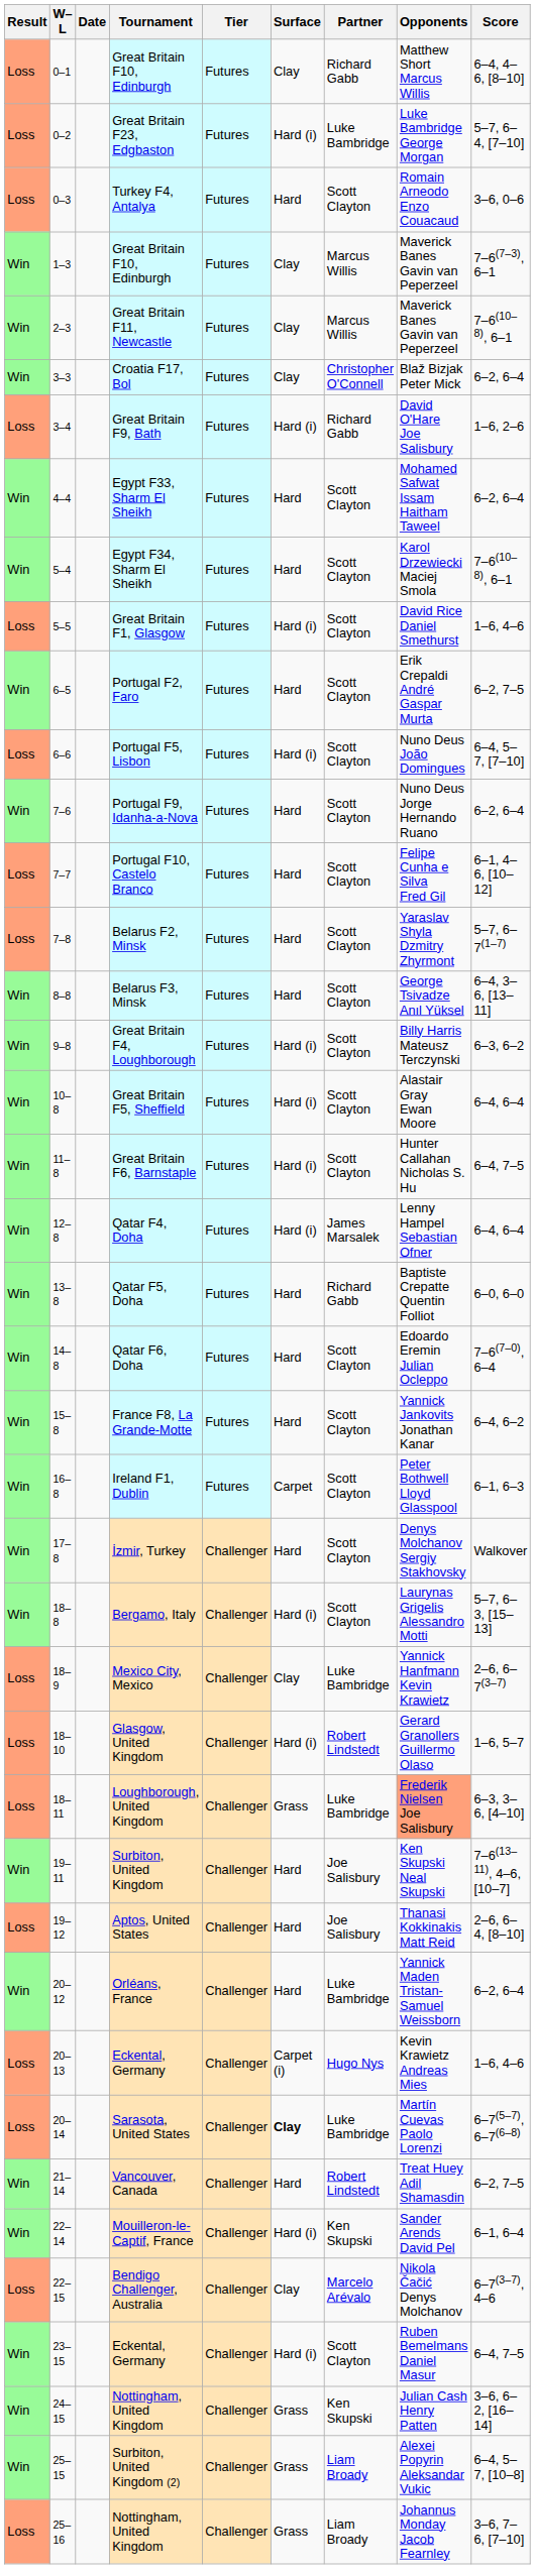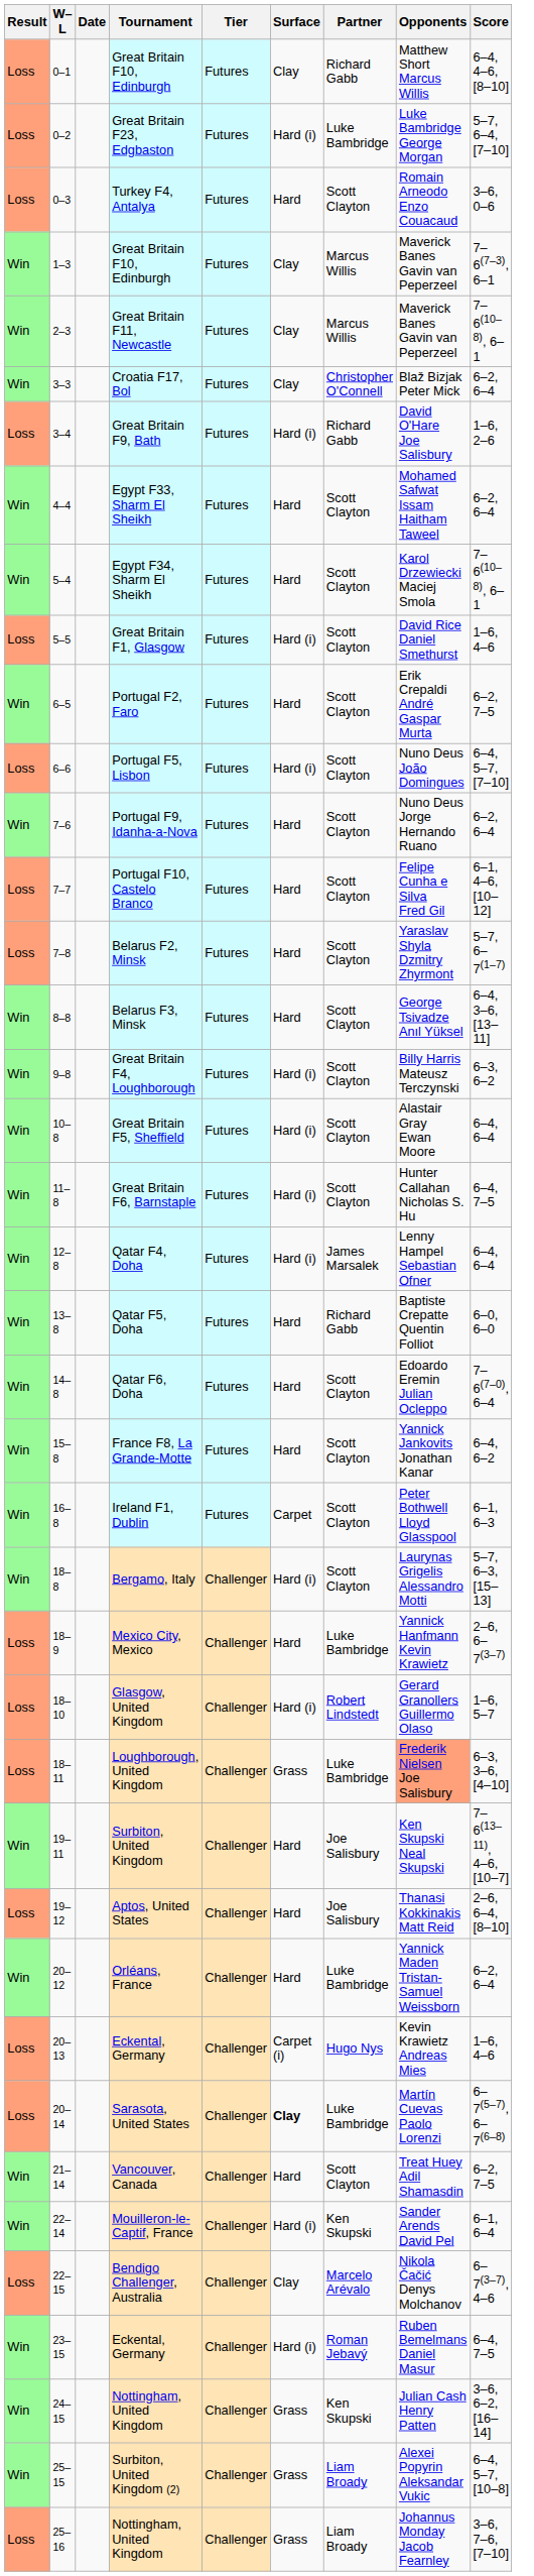 <table class="sortable wikitable">
 <tr>
 <th>Result</th>
 <th class="unsortable">W–L</th>
 <th>Date</th>
 <th>Tournament</th>
 <th>Tier</th>
 <th>Surface</th>
 <th>Partner</th>
 <th>Opponents</th>
 <th class="unsortable">Score</th>
 </tr>
 <tr>
 <td bgcolor=FFA07A>Loss</td>
 <td><small>0–1</small></td>
 <td></td>
 <td style="background:#cffcff;">Great Britain F10, <a href='#'>Edinburgh</a></td>
 <td style="background:#cffcff;">Futures</td>
 <td>Clay</td>
 <td> Richard Gabb</td>
 <td> Matthew Short<br> <a href='#'>Marcus Willis</a></td>
 <td>6–4, 4–6, [8–10]</td>
 </tr>
 <tr>
 <td bgcolor=FFA07A>Loss</td>
 <td><small>0–2</small></td>
 <td></td>
 <td style="background:#cffcff;">Great Britain F23, <a href='#'>Edgbaston</a></td>
 <td style="background:#cffcff;">Futures</td>
 <td>Hard (i)</td>
 <td> Luke Bambridge</td>
 <td> <a href='#'>Luke Bambridge</a><br> <a href='#'>George Morgan</a></td>
 <td>5–7, 6–4, [7–10]</td>
 </tr>
 <tr>
 <td bgcolor=FFA07A>Loss</td>
 <td><small>0–3</small></td>
 <td></td>
 <td style="background:#cffcff;">Turkey F4, <a href='#'>Antalya</a></td>
 <td style="background:#cffcff;">Futures</td>
 <td>Hard</td>
 <td> Scott Clayton</td>
 <td> <a href='#'>Romain Arneodo</a><br> <a href='#'>Enzo Couacaud</a></td>
 <td>3–6, 0–6</td>
 </tr>
 <tr>
 <td bgcolor=98FB98>Win</td>
 <td><small>1–3</small></td>
 <td></td>
 <td style="background:#cffcff;">Great Britain F10, Edinburgh</td>
 <td style="background:#cffcff;">Futures</td>
 <td>Clay</td>
 <td> Marcus Willis</td>
 <td> Maverick Banes<br> Gavin van Peperzeel</td>
 <td>7–6<sup>(7–3)</sup>, 6–1</td>
 </tr>
 <tr>
 <td bgcolor=98FB98>Win</td>
 <td><small>2–3</small></td>
 <td></td>
 <td style="background:#cffcff;">Great Britain F11, <a href='#'>Newcastle</a></td>
 <td style="background:#cffcff;">Futures</td>
 <td>Clay</td>
 <td> Marcus Willis</td>
 <td> Maverick Banes<br> Gavin van Peperzeel</td>
 <td>7–6<sup>(10–8)</sup>, 6–1</td>
 </tr>
 <tr>
 <td bgcolor=98FB98>Win</td>
 <td><small>3–3</small></td>
 <td></td>
 <td style="background:#cffcff;">Croatia F17, <a href='#'>Bol</a></td>
 <td style="background:#cffcff;">Futures</td>
 <td>Clay</td>
 <td> <a href='#'>Christopher O'Connell</a></td>
 <td> Blaž Bizjak<br> Peter Mick</td>
 <td>6–2, 6–4</td>
 </tr>
 <tr>
 <td bgcolor=FFA07A>Loss</td>
 <td><small>3–4</small></td>
 <td></td>
 <td style="background:#cffcff;">Great Britain F9, <a href='#'>Bath</a></td>
 <td style="background:#cffcff;">Futures</td>
 <td>Hard (i)</td>
 <td> Richard Gabb</td>
 <td> <a href='#'>David O'Hare</a><br> <a href='#'>Joe Salisbury</a></td>
 <td>1–6, 2–6</td>
 </tr>
 <tr>
 <td bgcolor=98FB98>Win</td>
 <td><small>4–4</small></td>
 <td></td>
 <td style="background:#cffcff;">Egypt F33, <a href='#'>Sharm El Sheikh</a></td>
 <td style="background:#cffcff;">Futures</td>
 <td>Hard</td>
 <td> Scott Clayton</td>
 <td> <a href='#'>Mohamed Safwat</a><br> <a href='#'>Issam Haitham Taweel</a></td>
 <td>6–2, 6–4</td>
 </tr>
 <tr>
 <td bgcolor=98FB98>Win</td>
 <td><small>5–4</small></td>
 <td></td>
 <td style="background:#cffcff;">Egypt F34, Sharm El Sheikh</td>
 <td style="background:#cffcff;">Futures</td>
 <td>Hard</td>
 <td> Scott Clayton</td>
 <td> <a href='#'>Karol Drzewiecki</a><br> Maciej Smola</td>
 <td>7–6<sup>(10–8)</sup>, 6–1</td>
 </tr>
 <tr>
 <td bgcolor=FFA07A>Loss</td>
 <td><small>5–5</small></td>
 <td></td>
 <td style="background:#cffcff;">Great Britain F1, <a href='#'>Glasgow</a></td>
 <td style="background:#cffcff;">Futures</td>
 <td>Hard (i)</td>
 <td> Scott Clayton</td>
 <td> <a href='#'>David Rice</a><br> <a href='#'>Daniel Smethurst</a></td>
 <td>1–6, 4–6</td>
 </tr>
 <tr>
 <td bgcolor=98FB98>Win</td>
 <td><small>6–5</small></td>
 <td></td>
 <td style="background:#cffcff;">Portugal F2, <a href='#'>Faro</a></td>
 <td style="background:#cffcff;">Futures</td>
 <td>Hard</td>
 <td> Scott Clayton</td>
 <td> Erik Crepaldi<br> <a href='#'>André Gaspar Murta</a></td>
 <td>6–2, 7–5</td>
 </tr>
 <tr>
 <td bgcolor=FFA07A>Loss</td>
 <td><small>6–6</small></td>
 <td></td>
 <td style="background:#cffcff;">Portugal F5, <a href='#'>Lisbon</a></td>
 <td style="background:#cffcff;">Futures</td>
 <td>Hard (i)</td>
 <td> Scott Clayton</td>
 <td> Nuno Deus<br> <a href='#'>João Domingues</a></td>
 <td>6–4, 5–7, [7–10]</td>
 </tr>
 <tr>
 <td bgcolor=98FB98>Win</td>
 <td><small>7–6</small></td>
 <td></td>
 <td style="background:#cffcff;">Portugal F9, <a href='#'>Idanha-a-Nova</a></td>
 <td style="background:#cffcff;">Futures</td>
 <td>Hard</td>
 <td> Scott Clayton</td>
 <td> Nuno Deus<br> Jorge Hernando Ruano</td>
 <td>6–2, 6–4</td>
 </tr>
 <tr>
 <td bgcolor=FFA07A>Loss</td>
 <td><small>7–7</small></td>
 <td></td>
 <td style="background:#cffcff;">Portugal F10, <a href='#'>Castelo Branco</a></td>
 <td style="background:#cffcff;">Futures</td>
 <td>Hard</td>
 <td> Scott Clayton</td>
 <td> <a href='#'>Felipe Cunha e Silva</a><br> <a href='#'>Fred Gil</a></td>
 <td>6–1, 4–6, [10–12]</td>
 </tr>
 <tr>
 <td bgcolor=FFA07A>Loss</td>
 <td><small>7–8</small></td>
 <td></td>
 <td style="background:#cffcff;">Belarus F2, <a href='#'>Minsk</a></td>
 <td style="background:#cffcff;">Futures</td>
 <td>Hard</td>
 <td> Scott Clayton</td>
 <td> <a href='#'>Yaraslav Shyla</a><br> <a href='#'>Dzmitry Zhyrmont</a></td>
 <td>5–7, 6–7<sup>(1–7)</sup></td>
 </tr>
 <tr>
 <td bgcolor=98FB98>Win</td>
 <td><small>8–8</small></td>
 <td></td>
 <td style="background:#cffcff;">Belarus F3, Minsk</td>
 <td style="background:#cffcff;">Futures</td>
 <td>Hard</td>
 <td> Scott Clayton</td>
 <td> <a href='#'>George Tsivadze</a><br> <a href='#'>Anıl Yüksel</a></td>
 <td>6–4, 3–6, [13–11]</td>
 </tr>
 <tr>
 <td bgcolor=98FB98>Win</td>
 <td><small>9–8</small></td>
 <td></td>
 <td style="background:#cffcff;">Great Britain F4, <a href='#'>Loughborough</a></td>
 <td style="background:#cffcff;">Futures</td>
 <td>Hard (i)</td>
 <td> Scott Clayton</td>
 <td> <a href='#'>Billy Harris</a><br> Mateusz Terczynski</td>
 <td>6–3, 6–2</td>
 </tr>
 <tr>
 <td bgcolor=98FB98>Win</td>
 <td><small>10–8</small></td>
 <td></td>
 <td style="background:#cffcff;">Great Britain F5, <a href='#'>Sheffield</a></td>
 <td style="background:#cffcff;">Futures</td>
 <td>Hard (i)</td>
 <td> Scott Clayton</td>
 <td> Alastair Gray<br> Ewan Moore</td>
 <td>6–4, 6–4</td>
 </tr>
 <tr>
 <td bgcolor=98FB98>Win</td>
 <td><small>11–8</small></td>
 <td></td>
 <td style="background:#cffcff;">Great Britain F6, <a href='#'>Barnstaple</a></td>
 <td style="background:#cffcff;">Futures</td>
 <td>Hard (i)</td>
 <td> Scott Clayton</td>
 <td> Hunter Callahan<br> Nicholas S. Hu</td>
 <td>6–4, 7–5</td>
 </tr>
 <tr>
 <td bgcolor=98FB98>Win</td>
 <td><small>12–8</small></td>
 <td></td>
 <td style="background:#cffcff;">Qatar F4, <a href='#'>Doha</a></td>
 <td style="background:#cffcff;">Futures</td>
 <td>Hard (i)</td>
 <td> James Marsalek</td>
 <td> Lenny Hampel<br> <a href='#'>Sebastian Ofner</a></td>
 <td>6–4, 6–4</td>
 </tr>
 <tr>
 <td bgcolor=98FB98>Win</td>
 <td><small>13–8</small></td>
 <td></td>
 <td style="background:#cffcff;">Qatar F5, Doha</td>
 <td style="background:#cffcff;">Futures</td>
 <td>Hard</td>
 <td> Richard Gabb</td>
 <td> Baptiste Crepatte<br> Quentin Folliot</td>
 <td>6–0, 6–0</td>
 </tr>
 <tr>
 <td bgcolor=98FB98>Win</td>
 <td><small>14–8</small></td>
 <td></td>
 <td style="background:#cffcff;">Qatar F6, Doha</td>
 <td style="background:#cffcff;">Futures</td>
 <td>Hard</td>
 <td> Scott Clayton</td>
 <td> Edoardo Eremin<br> <a href='#'>Julian Ocleppo</a></td>
 <td>7–6<sup>(7–0)</sup>, 6–4</td>
 </tr>
 <tr>
 <td bgcolor=98FB98>Win</td>
 <td><small>15–8</small></td>
 <td></td>
 <td style="background:#cffcff;">France F8, <a href='#'>La Grande-Motte</a></td>
 <td style="background:#cffcff;">Futures</td>
 <td>Hard</td>
 <td> Scott Clayton</td>
 <td> <a href='#'>Yannick Jankovits</a><br> Jonathan Kanar</td>
 <td>6–4, 6–2</td>
 </tr>
 <tr>
 <td bgcolor=98FB98>Win</td>
 <td><small>16–8</small></td>
 <td></td>
 <td style="background:#cffcff;">Ireland F1, <a href='#'>Dublin</a></td>
 <td style="background:#cffcff;">Futures</td>
 <td>Carpet</td>
 <td> Scott Clayton</td>
 <td> <a href='#'>Peter Bothwell</a><br> <a href='#'>Lloyd Glasspool</a></td>
 <td>6–1, 6–3</td>
 </tr>
 <tr>
 <td bgcolor=98FB98>Win</td>
-<td><small>17–8</small></td>
-<td><a href='#'></a></td>
-<td style="background:moccasin;"><a href='#'>İzmir</a>, Turkey</td>
-<td style="background:moccasin;">Challenger</td>
-<td>Hard</td>
-<td> Scott Clayton</td>
-<td> <a href='#'>Denys Molchanov</a><br> <a href='#'>Sergiy Stakhovsky</a></td>
-<td>Walkover</td>
-</tr>
-<tr>
-<td bgcolor=98FB98>Win</td>
 <td><small>18–8</small></td>
 <td><a href='#'></a></td>
 <td style="background:moccasin;"><a href='#'>Bergamo</a>, Italy</td>
 <td style="background:moccasin;">Challenger</td>
 <td>Hard (i)</td>
 <td> Scott Clayton</td>
 <td> <a href='#'>Laurynas Grigelis</a><br> <a href='#'>Alessandro Motti</a></td>
 <td>5–7, 6–3, [15–13]</td>
 </tr>
 <tr>
 <td bgcolor=FFA07A>Loss</td>
 <td><small>18–9</small></td>
 <td><a href='#'></a></td>
 <td style="background:moccasin;"><a href='#'>Mexico City</a>, Mexico</td>
 <td style="background:moccasin;">Challenger</td>
-<td>Clay</td>
+<td>Hard</td>
 <td> Luke Bambridge</td>
 <td> <a href='#'>Yannick Hanfmann</a><br> <a href='#'>Kevin Krawietz</a></td>
 <td>2–6, 6–7<sup>(3–7)</sup></td>
 </tr>
 <tr>
 <td bgcolor=FFA07A>Loss</td>
 <td><small>18–10</small></td>
 <td><a href='#'></a></td>
 <td style="background:moccasin;"><a href='#'>Glasgow</a>, United Kingdom</td>
 <td style="background:moccasin;">Challenger</td>
 <td>Hard (i)</td>
 <td> <a href='#'>Robert Lindstedt</a></td>
 <td> <a href='#'>Gerard Granollers</a><br> <a href='#'>Guillermo Olaso</a></td>
 <td>1–6, 5–7</td>
 </tr>
 <tr>
 <td bgcolor=FFA07A>Loss</td>
 <td><small>18–11</small></td>
 <td><a href='#'></a></td>
 <td style="background:moccasin;"><a href='#'>Loughborough</a>, United Kingdom</td>
 <td style="background:moccasin;">Challenger</td>
 <td>Grass</td>
 <td> Luke Bambridge</td>
 <td style="background: lightsalmon;"> <a href='#'>Frederik Nielsen</a><br> Joe Salisbury</td>
 <td>6–3, 3–6, [4–10]</td>
 </tr>
 <tr>
 <td bgcolor=98FB98>Win</td>
 <td><small>19–11</small></td>
 <td><a href='#'></a></td>
 <td style="background:moccasin;"><a href='#'>Surbiton</a>, United Kingdom</td>
 <td style="background:moccasin;">Challenger</td>
 <td>Hard</td>
 <td> Joe Salisbury</td>
 <td> <a href='#'>Ken Skupski</a><br> <a href='#'>Neal Skupski</a></td>
 <td>7–6<sup>(13–11)</sup>, 4–6, [10–7]</td>
 </tr>
 <tr>
 <td bgcolor=FFA07A>Loss</td>
 <td><small>19–12</small></td>
 <td><a href='#'></a></td>
 <td style="background:moccasin;"><a href='#'>Aptos</a>, United States</td>
 <td style="background:moccasin;">Challenger</td>
 <td>Hard</td>
 <td> Joe Salisbury</td>
 <td> <a href='#'>Thanasi Kokkinakis</a><br> <a href='#'>Matt Reid</a></td>
 <td>2–6, 6–4, [8–10]</td>
 </tr>
 <tr>
 <td bgcolor=98FB98>Win</td>
 <td><small>20–12</small></td>
 <td><a href='#'></a></td>
 <td style="background:moccasin;"><a href='#'>Orléans</a>, France</td>
 <td style="background:moccasin;">Challenger</td>
 <td>Hard</td>
 <td> Luke Bambridge</td>
 <td> <a href='#'>Yannick Maden</a><br> <a href='#'>Tristan-Samuel Weissborn</a></td>
 <td>6–2, 6–4</td>
 </tr>
 <tr>
 <td bgcolor=FFA07A>Loss</td>
 <td><small>20–13</small></td>
 <td><a href='#'></a></td>
 <td style="background:moccasin;"><a href='#'>Eckental</a>, Germany</td>
 <td style="background:moccasin;">Challenger</td>
 <td>Carpet (i)</td>
 <td> <a href='#'>Hugo Nys</a></td>
 <td> Kevin Krawietz<br> <a href='#'>Andreas Mies</a></td>
 <td>1–6, 4–6</td>
 </tr>
 <tr>
 <td bgcolor=FFA07A>Loss</td>
 <td><small>20–14</small></td>
 <td><a href='#'></a></td>
 <td style="background:moccasin;"><a href='#'>Sarasota</a>, United States</td>
 <td style="background:moccasin;">Challenger</td>
 <td><strong>Clay</strong></td>
 <td> Luke Bambridge</td>
 <td> <a href='#'>Martín Cuevas</a><br> <a href='#'>Paolo Lorenzi</a></td>
 <td>6–7<sup>(5–7)</sup>, 6–7<sup>(6–8)</sup></td>
 </tr>
 <tr>
 <td bgcolor=98FB98>Win</td>
 <td><small>21–14</small></td>
 <td><a href='#'></a></td>
 <td style="background:moccasin;"><a href='#'>Vancouver</a>, Canada</td>
 <td style="background:moccasin;">Challenger</td>
 <td>Hard</td>
-<td> <a href='#'>Robert Lindstedt</a></td>
+<td> Scott Clayton</td>
 <td> <a href='#'>Treat Huey</a><br> <a href='#'>Adil Shamasdin</a></td>
 <td>6–2, 7–5</td>
 </tr>
 <tr>
 <td bgcolor=98FB98>Win</td>
 <td><small>22–14</small></td>
 <td><a href='#'></a></td>
 <td style="background:moccasin;"><a href='#'>Mouilleron-le-Captif</a>, France</td>
 <td style="background:moccasin;">Challenger</td>
 <td>Hard (i)</td>
 <td> Ken Skupski</td>
 <td> <a href='#'>Sander Arends</a><br> <a href='#'>David Pel</a></td>
 <td>6–1, 6–4</td>
 </tr>
 <tr>
 <td bgcolor=FFA07A>Loss</td>
 <td><small>22–15</small></td>
 <td><a href='#'></a></td>
 <td style="background:moccasin;"><a href='#'>Bendigo Challenger</a>, Australia</td>
 <td style="background:moccasin;">Challenger</td>
 <td>Clay</td>
 <td> <a href='#'>Marcelo Arévalo</a></td>
 <td> <a href='#'>Nikola Čačić</a><br> Denys Molchanov</td>
 <td>6–7<sup>(3–7)</sup>, 4–6</td>
 </tr>
 <tr>
 <td bgcolor=98FB98>Win</td>
 <td><small>23–15</small></td>
 <td><a href='#'></a></td>
 <td style="background:moccasin;">Eckental, Germany</td>
 <td style="background:moccasin;">Challenger</td>
 <td>Hard (i)</td>
-<td> Scott Clayton</td>
+<td> <a href='#'>Roman Jebavý</a></td>
 <td> <a href='#'>Ruben Bemelmans</a><br> <a href='#'>Daniel Masur</a></td>
 <td>6–4, 7–5</td>
 </tr>
 <tr>
 <td bgcolor=98FB98>Win</td>
 <td><small>24–15</small></td>
 <td><a href='#'></a></td>
 <td style="background:moccasin;"><a href='#'>Nottingham</a>, United Kingdom</td>
 <td style="background:moccasin;">Challenger</td>
 <td>Grass</td>
 <td> Ken Skupski</td>
 <td> <a href='#'>Julian Cash</a><br> <a href='#'>Henry Patten</a></td>
 <td>3–6, 6–2, [16–14]</td>
 </tr>
 <tr>
 <td bgcolor=98FB98>Win</td>
 <td><small>25–15</small></td>
 <td><a href='#'></a></td>
 <td style="background:moccasin;">Surbiton, United Kingdom <small>(2)</small></td>
 <td style="background:moccasin;">Challenger</td>
 <td>Grass</td>
 <td> <a href='#'>Liam Broady</a></td>
 <td> <a href='#'>Alexei Popyrin</a><br> <a href='#'>Aleksandar Vukic</a></td>
 <td>6–4, 5–7, [10–8]</td>
 </tr>
 <tr>
 <td bgcolor= FFA07A>Loss</td>
 <td><small>25–16</small></td>
 <td><a href='#'></a></td>
 <td style="background:moccasin;">Nottingham, United Kingdom</td>
 <td style="background:moccasin;">Challenger</td>
 <td>Grass</td>
 <td> Liam Broady</td>
 <td> <a href='#'>Johannus Monday</a><br> <a href='#'>Jacob Fearnley</a></td>
 <td>3–6, 7–6, [7–10]</td>
 </tr>
 </table>
